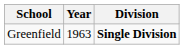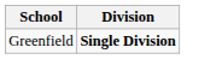 <table class="wikitable">
 <tr>
 <th>School</th>
-<th>Year</th>
 <th>Division</th>
 </tr>
 <tr>
 <td>Greenfield</td>
-<td>1963</td>
 <td><strong>Single Division</strong></td>
 </tr>
 </table>
